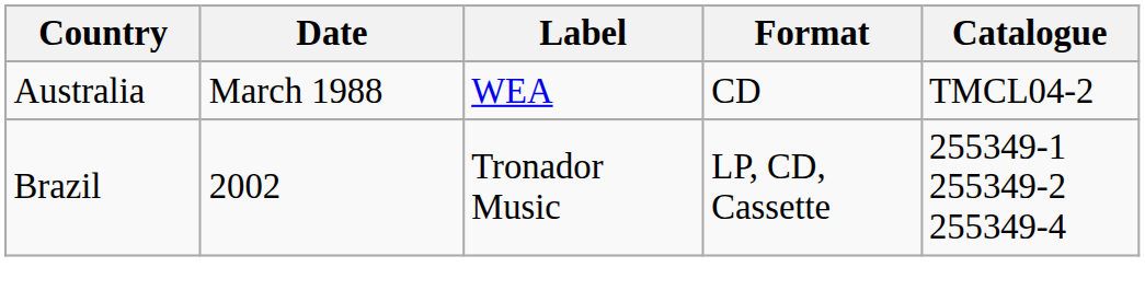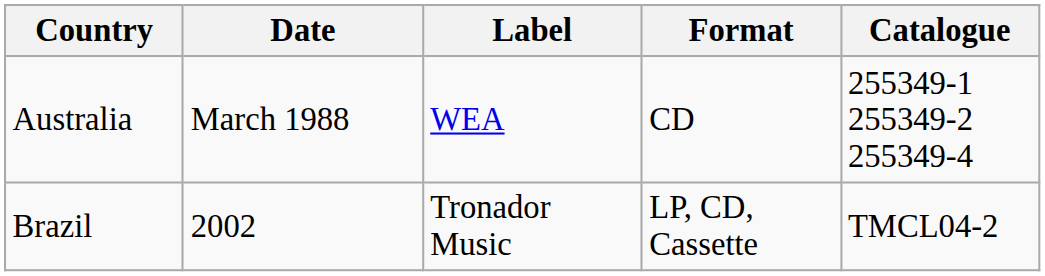 <table class="wikitable">
 <tr>
 <th width="80px">Country</th>
 <th width="110px">Date</th>
 <th width="100px">Label</th>
 <th width="90px">Format</th>
 <th width="90px">Catalogue</th>
 </tr>
 <tr>
 <td>Australia</td>
 <td>March 1988</td>
 <td><a href='#'>WEA</a></td>
 <td>CD</td>
-<td>TMCL04-2</td>
+<td>255349-1 255349-2 255349-4</td>
 </tr>
 <tr>
 <td>Brazil</td>
 <td>2002</td>
 <td>Tronador Music</td>
 <td>LP, CD, Cassette</td>
-<td>255349-1 255349-2 255349-4</td>
+<td>TMCL04-2</td>
 </tr>
 </table>
